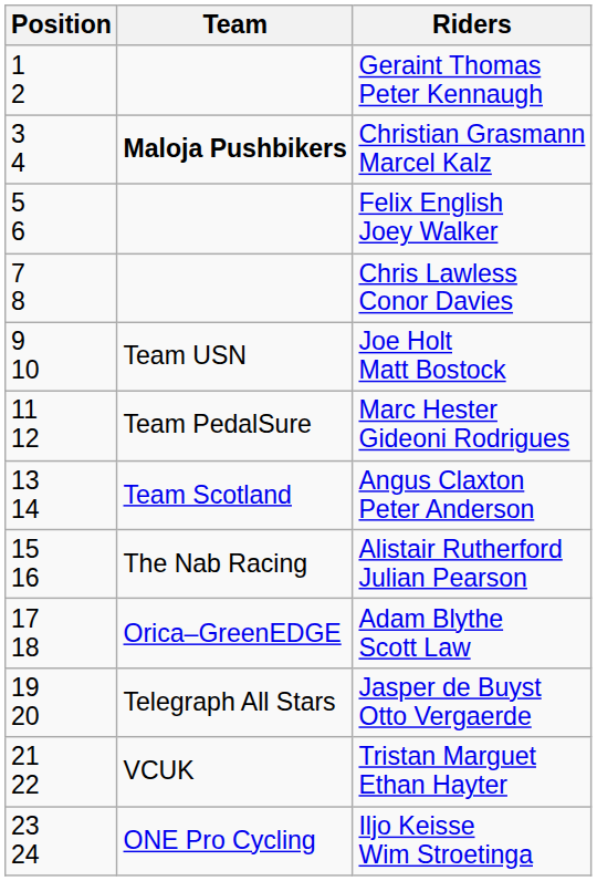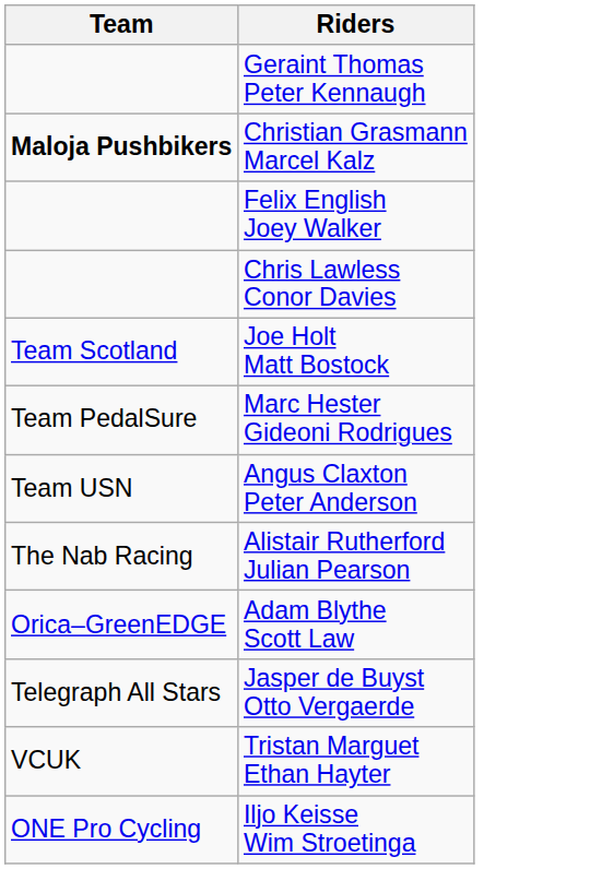 <table class="wikitable">
 <tr>
-<th>Position</th>
 <th>Team</th>
 <th>Riders</th>
 </tr>
 <tr>
-<td>1<br>2</td>
 <td></td>
 <td> <a href='#'>Geraint Thomas</a><br> <a href='#'>Peter Kennaugh</a></td>
 </tr>
 <tr>
-<td>3<br>4</td>
 <td><strong>Maloja Pushbikers</strong></td>
 <td> <a href='#'>Christian Grasmann</a><br> <a href='#'>Marcel Kalz</a></td>
 </tr>
 <tr>
-<td>5<br>6</td>
 <td></td>
 <td> <a href='#'>Felix English</a><br> <a href='#'>Joey Walker</a></td>
 </tr>
 <tr>
-<td>7<br>8</td>
 <td></td>
 <td> <a href='#'>Chris Lawless</a><br> <a href='#'>Conor Davies</a></td>
 </tr>
 <tr>
-<td>9<br>10</td>
-<td>Team USN</td>
+<td><a href='#'>Team Scotland</a></td>
 <td> <a href='#'>Joe Holt</a><br> <a href='#'>Matt Bostock</a></td>
 </tr>
 <tr>
-<td>11<br>12</td>
 <td>Team PedalSure</td>
 <td> <a href='#'>Marc Hester</a><br> <a href='#'>Gideoni Rodrigues</a></td>
 </tr>
 <tr>
-<td>13<br>14</td>
-<td><a href='#'>Team Scotland</a></td>
+<td>Team USN</td>
 <td> <a href='#'>Angus Claxton</a><br> <a href='#'>Peter Anderson</a></td>
 </tr>
 <tr>
-<td>15<br>16</td>
 <td>The Nab Racing</td>
 <td> <a href='#'>Alistair Rutherford</a><br> <a href='#'>Julian Pearson</a></td>
 </tr>
 <tr>
-<td>17<br>18</td>
 <td><a href='#'>Orica–GreenEDGE</a></td>
 <td> <a href='#'>Adam Blythe</a><br> <a href='#'>Scott Law</a></td>
 </tr>
 <tr>
-<td>19<br>20</td>
 <td>Telegraph All Stars</td>
 <td> <a href='#'>Jasper de Buyst</a><br> <a href='#'>Otto Vergaerde</a></td>
 </tr>
 <tr>
-<td>21<br>22</td>
 <td>VCUK</td>
 <td> <a href='#'>Tristan Marguet</a><br> <a href='#'>Ethan Hayter</a></td>
 </tr>
 <tr>
-<td>23<br>24</td>
 <td><a href='#'>ONE Pro Cycling</a></td>
 <td> <a href='#'>Iljo Keisse</a><br> <a href='#'>Wim Stroetinga</a></td>
 </tr>
 </table>
